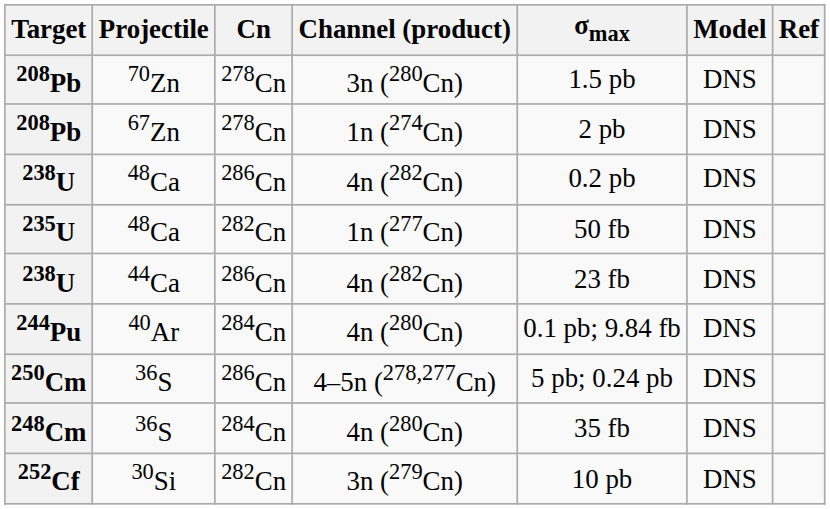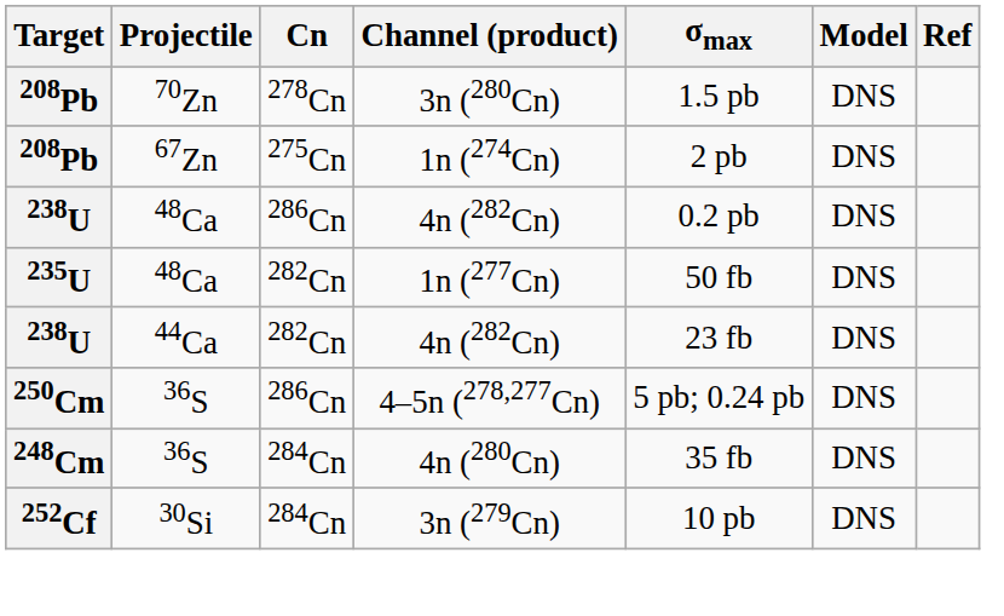 <table class="wikitable" style="text-align:center">
 <tr>
 <th>Target</th>
 <th>Projectile</th>
 <th>Cn</th>
 <th>Channel (product)</th>
 <th>σ<sub>max</sub></th>
 <th>Model</th>
 <th>Ref</th>
 </tr>
 <tr>
 <th><sup>208</sup>Pb</th>
 <td><sup>70</sup>Zn</td>
 <td><sup>278</sup>Cn</td>
 <td>3n (<sup>280</sup>Cn)</td>
 <td>1.5 pb</td>
 <td>DNS</td>
 <td></td>
 </tr>
 <tr>
 <th><sup>208</sup>Pb</th>
 <td><sup>67</sup>Zn</td>
-<td><sup>278</sup>Cn</td>
+<td><sup>275</sup>Cn</td>
 <td>1n (<sup>274</sup>Cn)</td>
 <td>2 pb</td>
 <td>DNS</td>
 <td></td>
 </tr>
 <tr>
 <th><sup>238</sup>U</th>
 <td><sup>48</sup>Ca</td>
 <td><sup>286</sup>Cn</td>
 <td>4n (<sup>282</sup>Cn)</td>
 <td>0.2 pb</td>
 <td>DNS</td>
 <td></td>
 </tr>
 <tr>
 <th><sup>235</sup>U</th>
 <td><sup>48</sup>Ca</td>
 <td><sup>282</sup>Cn</td>
 <td>1n (<sup>277</sup>Cn)</td>
 <td>50 fb</td>
 <td>DNS</td>
 <td></td>
 </tr>
 <tr>
 <th><sup>238</sup>U</th>
 <td><sup>44</sup>Ca</td>
-<td><sup>286</sup>Cn</td>
+<td><sup>282</sup>Cn</td>
 <td>4n (<sup>282</sup>Cn)</td>
 <td>23 fb</td>
-<td>DNS</td>
-<td></td>
-</tr>
-<tr>
-<th><sup>244</sup>Pu</th>
-<td><sup>40</sup>Ar</td>
-<td><sup>284</sup>Cn</td>
-<td>4n (<sup>280</sup>Cn)</td>
-<td>0.1 pb; 9.84 fb</td>
 <td>DNS</td>
 <td></td>
 </tr>
 <tr>
 <th><sup>250</sup>Cm</th>
 <td><sup>36</sup>S</td>
 <td><sup>286</sup>Cn</td>
 <td>4–5n (<sup>278,277</sup>Cn)</td>
 <td>5 pb; 0.24 pb</td>
 <td>DNS</td>
 <td></td>
 </tr>
 <tr>
 <th><sup>248</sup>Cm</th>
 <td><sup>36</sup>S</td>
 <td><sup>284</sup>Cn</td>
 <td>4n (<sup>280</sup>Cn)</td>
 <td>35 fb</td>
 <td>DNS</td>
 <td></td>
 </tr>
 <tr>
 <th><sup>252</sup>Cf</th>
 <td><sup>30</sup>Si</td>
-<td><sup>282</sup>Cn</td>
+<td><sup>284</sup>Cn</td>
 <td>3n (<sup>279</sup>Cn)</td>
 <td>10 pb</td>
 <td>DNS</td>
 <td></td>
 </tr>
 </table>
